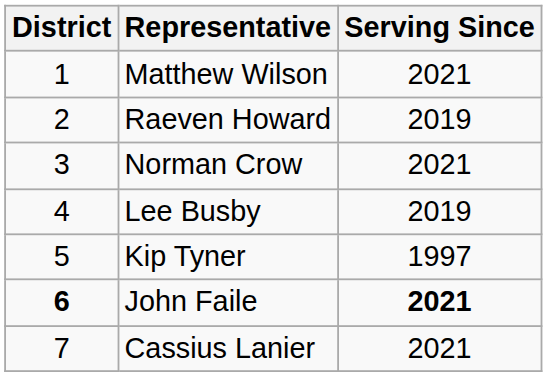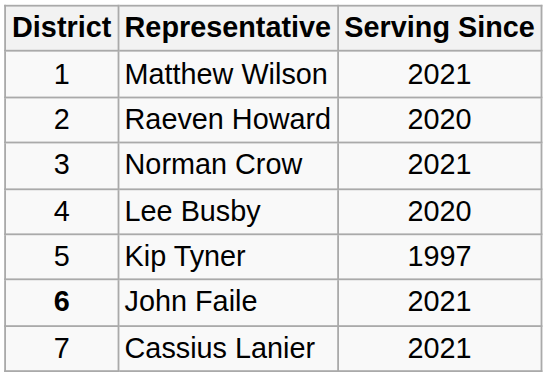 <table class="wikitable"  style="margin:1em; float:right;">
 <tr>
 <th>District</th>
 <th>Representative</th>
 <th>Serving Since</th>
 </tr>
 <tr>
 <td style="text-align:center">1</td>
 <td>Matthew Wilson</td>
 <td style="text-align:center">2021</td>
 </tr>
 <tr>
 <td style="text-align:center">2</td>
 <td>Raeven Howard</td>
-<td style="text-align:center">2019</td>
+<td style="text-align:center">2020</td>
 </tr>
 <tr>
 <td style="text-align:center">3</td>
 <td>Norman Crow</td>
 <td style="text-align:center">2021</td>
 </tr>
 <tr>
 <td style="text-align:center">4</td>
 <td>Lee Busby</td>
-<td style="text-align: center">2019</td>
+<td style="text-align: center">2020</td>
 </tr>
 <tr>
 <td style="text-align:center">5</td>
 <td>Kip Tyner</td>
 <td style="text-align:center">1997</td>
 </tr>
 <tr>
 <td style="text-align:center"><strong>6</strong></td>
 <td>John Faile</td>
-<td style="text-align:center"><strong>2021</strong></td>
+<td style="text-align:center">2021</td>
 </tr>
 <tr>
 <td style="text-align:center">7</td>
 <td>Cassius Lanier</td>
 <td style="text-align:center">2021</td>
 </tr>
 </table>
